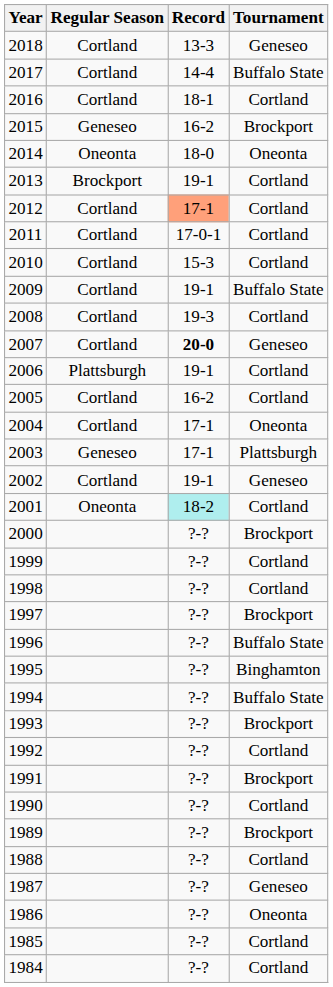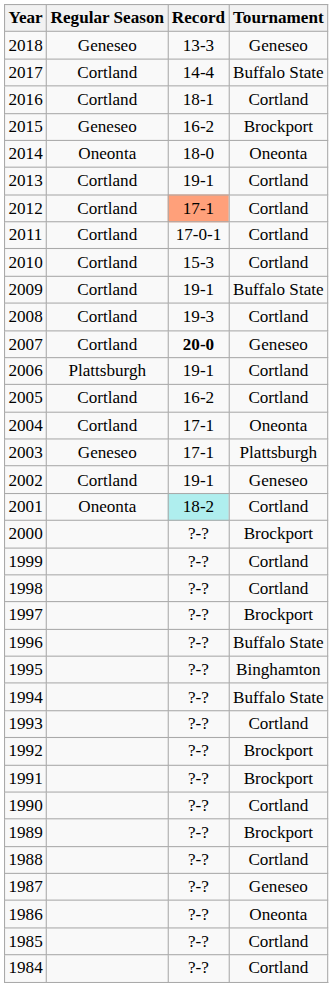 <table class="wikitable" style="text-align:center" cellpadding=2 cellspacing=2>
 <tr>
 <th>Year</th>
 <th>Regular Season</th>
 <th>Record</th>
 <th>Tournament</th>
 </tr>
 <tr>
 <td>2018</td>
-<td>Cortland</td>
+<td>Geneseo</td>
 <td>13-3</td>
 <td>Geneseo</td>
 </tr>
 <tr>
 <td>2017</td>
 <td>Cortland</td>
 <td>14-4</td>
 <td>Buffalo State</td>
 </tr>
 <tr>
 <td>2016</td>
 <td>Cortland</td>
 <td>18-1</td>
 <td>Cortland</td>
 </tr>
 <tr>
 <td>2015</td>
 <td>Geneseo</td>
 <td>16-2</td>
 <td>Brockport</td>
 </tr>
 <tr>
 <td>2014</td>
 <td>Oneonta</td>
 <td>18-0</td>
 <td>Oneonta</td>
 </tr>
 <tr>
 <td>2013</td>
-<td>Brockport</td>
+<td>Cortland</td>
 <td>19-1</td>
 <td>Cortland</td>
 </tr>
 <tr>
 <td>2012</td>
 <td>Cortland</td>
 <td style="background: lightsalmon;">17-1</td>
 <td>Cortland</td>
 </tr>
 <tr>
 <td>2011</td>
 <td>Cortland</td>
 <td>17-0-1</td>
 <td>Cortland</td>
 </tr>
 <tr>
 <td>2010</td>
 <td>Cortland</td>
 <td>15-3</td>
 <td>Cortland</td>
 </tr>
 <tr>
 <td>2009</td>
 <td>Cortland</td>
 <td>19-1</td>
 <td>Buffalo State</td>
 </tr>
 <tr>
 <td>2008</td>
 <td>Cortland</td>
 <td>19-3</td>
 <td>Cortland</td>
 </tr>
 <tr>
 <td>2007</td>
 <td>Cortland</td>
 <td><strong>20-0</strong></td>
 <td>Geneseo</td>
 </tr>
 <tr>
 <td>2006</td>
 <td>Plattsburgh</td>
 <td>19-1</td>
 <td>Cortland</td>
 </tr>
 <tr>
 <td>2005</td>
 <td>Cortland</td>
 <td>16-2</td>
 <td>Cortland</td>
 </tr>
 <tr>
 <td>2004</td>
 <td>Cortland</td>
 <td>17-1</td>
 <td>Oneonta</td>
 </tr>
 <tr>
 <td>2003</td>
 <td>Geneseo</td>
 <td>17-1</td>
 <td>Plattsburgh</td>
 </tr>
 <tr>
 <td>2002</td>
 <td>Cortland</td>
 <td>19-1</td>
 <td>Geneseo</td>
 </tr>
 <tr>
 <td>2001</td>
 <td>Oneonta</td>
 <td style="background: paleturquoise;">18-2</td>
 <td>Cortland</td>
 </tr>
 <tr>
 <td>2000</td>
 <td></td>
 <td>?-?</td>
 <td>Brockport</td>
 </tr>
 <tr>
 <td>1999</td>
 <td></td>
 <td>?-?</td>
 <td>Cortland</td>
 </tr>
 <tr>
 <td>1998</td>
 <td></td>
 <td>?-?</td>
 <td>Cortland</td>
 </tr>
 <tr>
 <td>1997</td>
 <td></td>
 <td>?-?</td>
 <td>Brockport</td>
 </tr>
 <tr>
 <td>1996</td>
 <td></td>
 <td>?-?</td>
 <td>Buffalo State</td>
 </tr>
 <tr>
 <td>1995</td>
 <td></td>
 <td>?-?</td>
 <td>Binghamton</td>
 </tr>
 <tr>
 <td>1994</td>
 <td></td>
 <td>?-?</td>
 <td>Buffalo State</td>
 </tr>
 <tr>
 <td>1993</td>
 <td></td>
 <td>?-?</td>
-<td>Brockport</td>
+<td>Cortland</td>
 </tr>
 <tr>
 <td>1992</td>
 <td></td>
 <td>?-?</td>
-<td>Cortland</td>
+<td>Brockport</td>
 </tr>
 <tr>
 <td>1991</td>
 <td></td>
 <td>?-?</td>
 <td>Brockport</td>
 </tr>
 <tr>
 <td>1990</td>
 <td></td>
 <td>?-?</td>
 <td>Cortland</td>
 </tr>
 <tr>
 <td>1989</td>
 <td></td>
 <td>?-?</td>
 <td>Brockport</td>
 </tr>
 <tr>
 <td>1988</td>
 <td></td>
 <td>?-?</td>
 <td>Cortland</td>
 </tr>
 <tr>
 <td>1987</td>
 <td></td>
 <td>?-?</td>
 <td>Geneseo</td>
 </tr>
 <tr>
 <td>1986</td>
 <td></td>
 <td>?-?</td>
 <td>Oneonta</td>
 </tr>
 <tr>
 <td>1985</td>
 <td></td>
 <td>?-?</td>
 <td>Cortland</td>
 </tr>
 <tr>
 <td>1984</td>
 <td></td>
 <td>?-?</td>
 <td>Cortland</td>
 </tr>
 <tr>
 </tr>
 </table>
